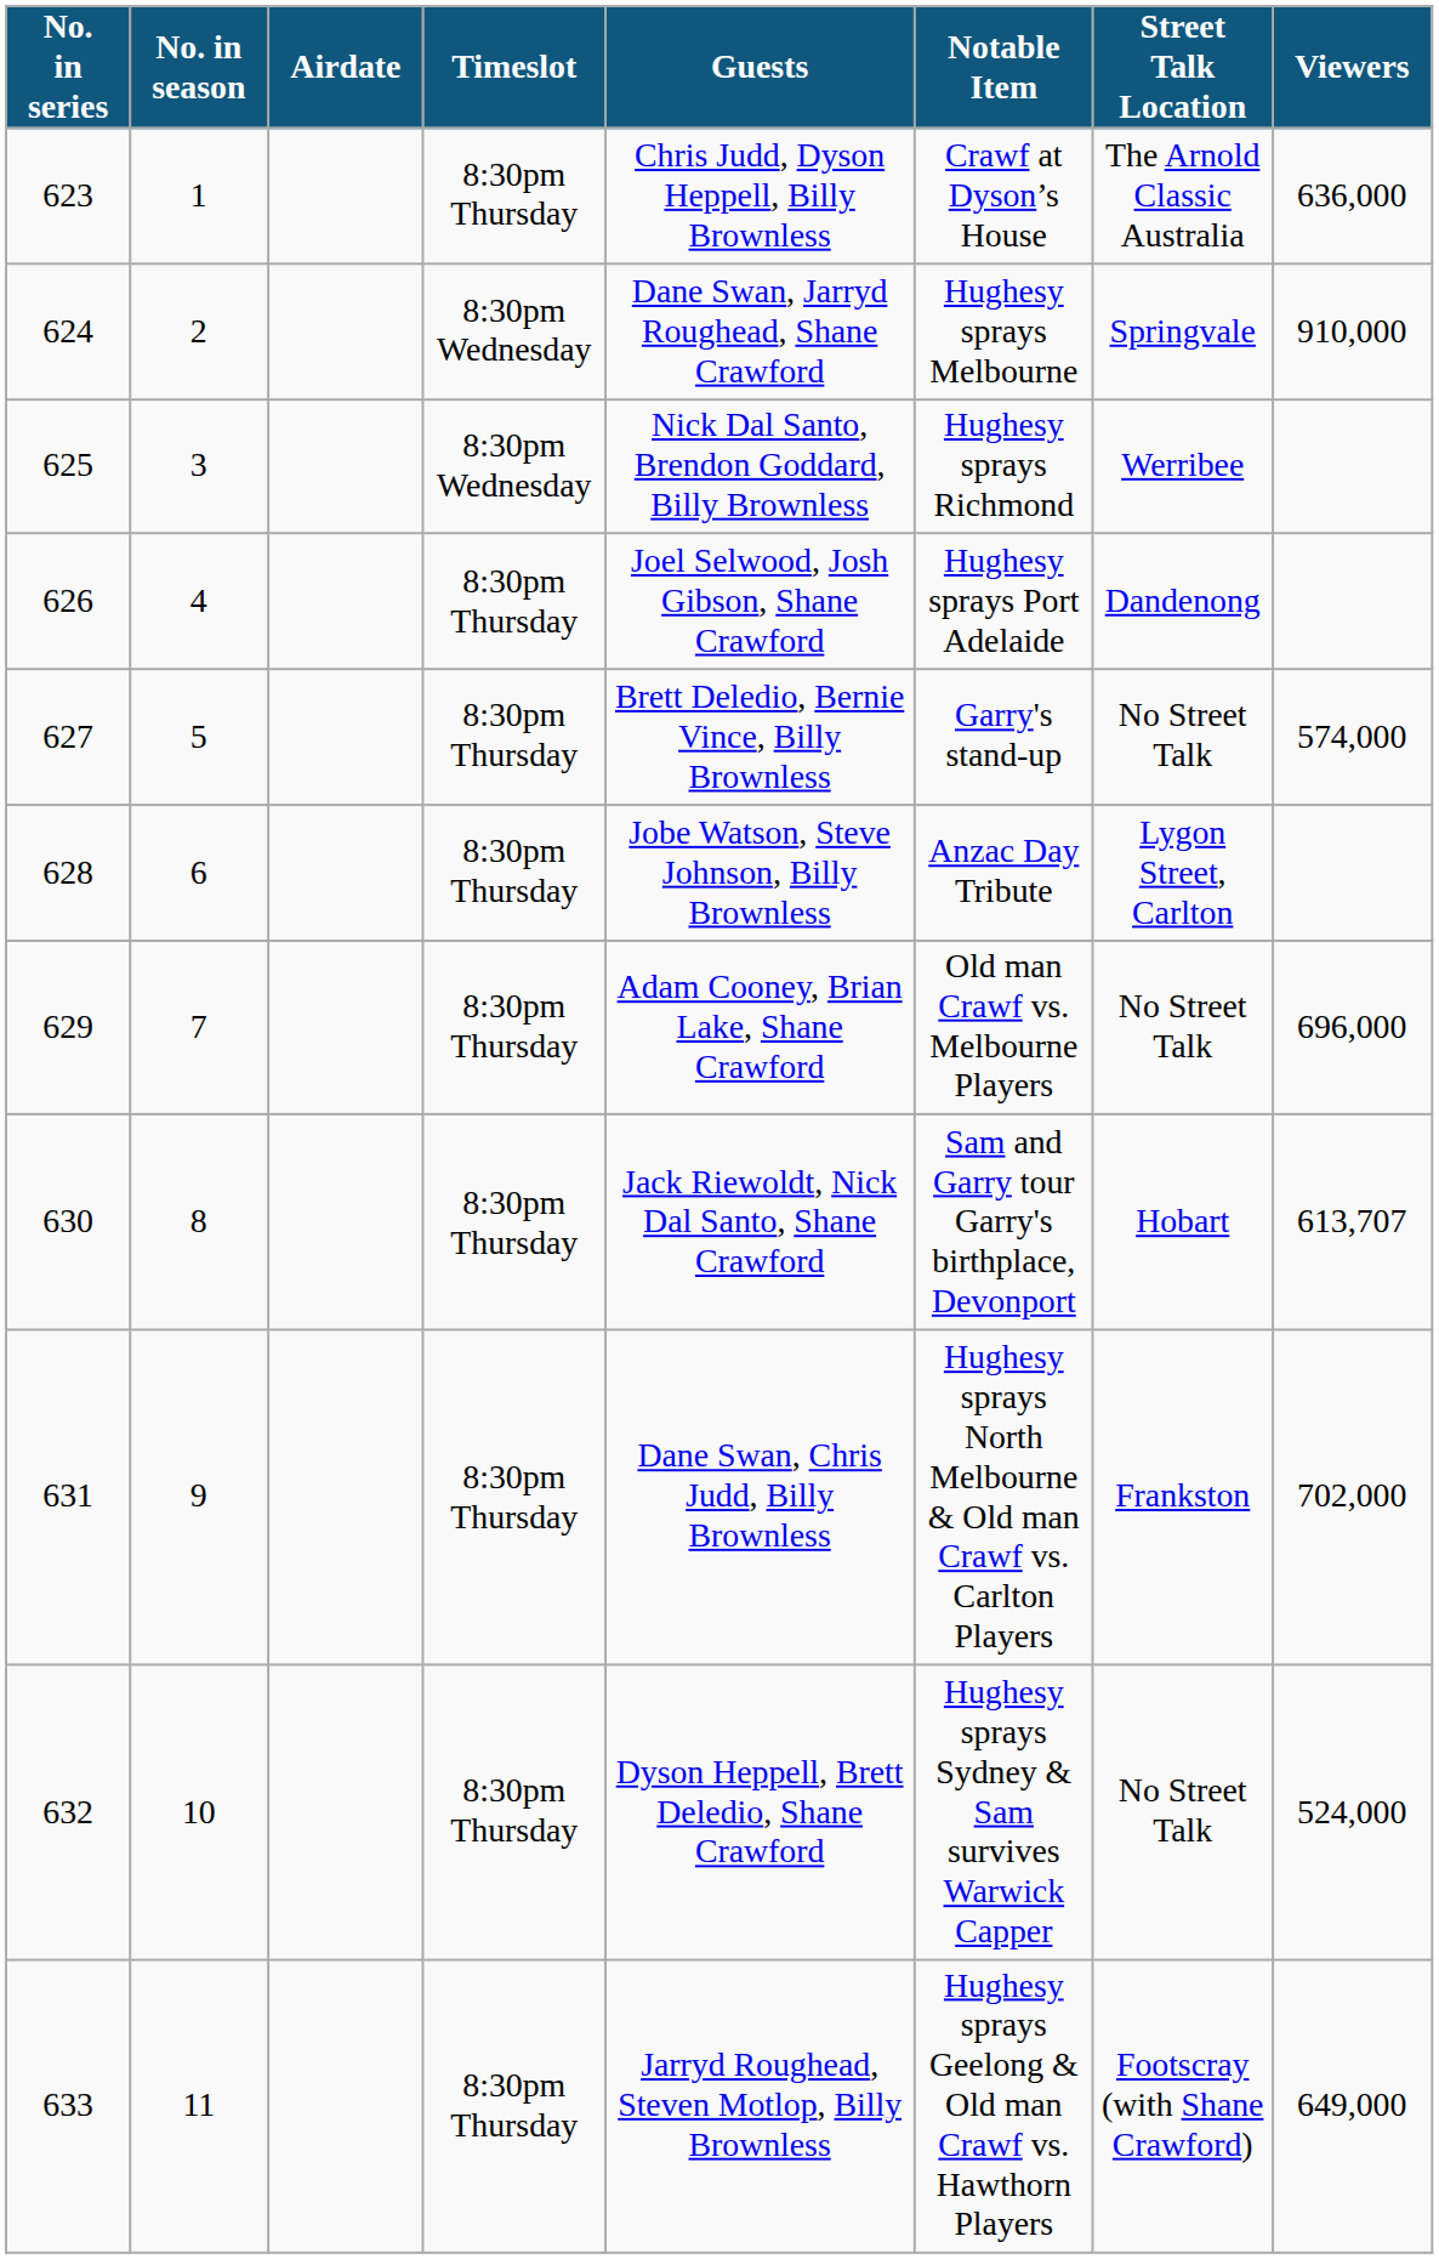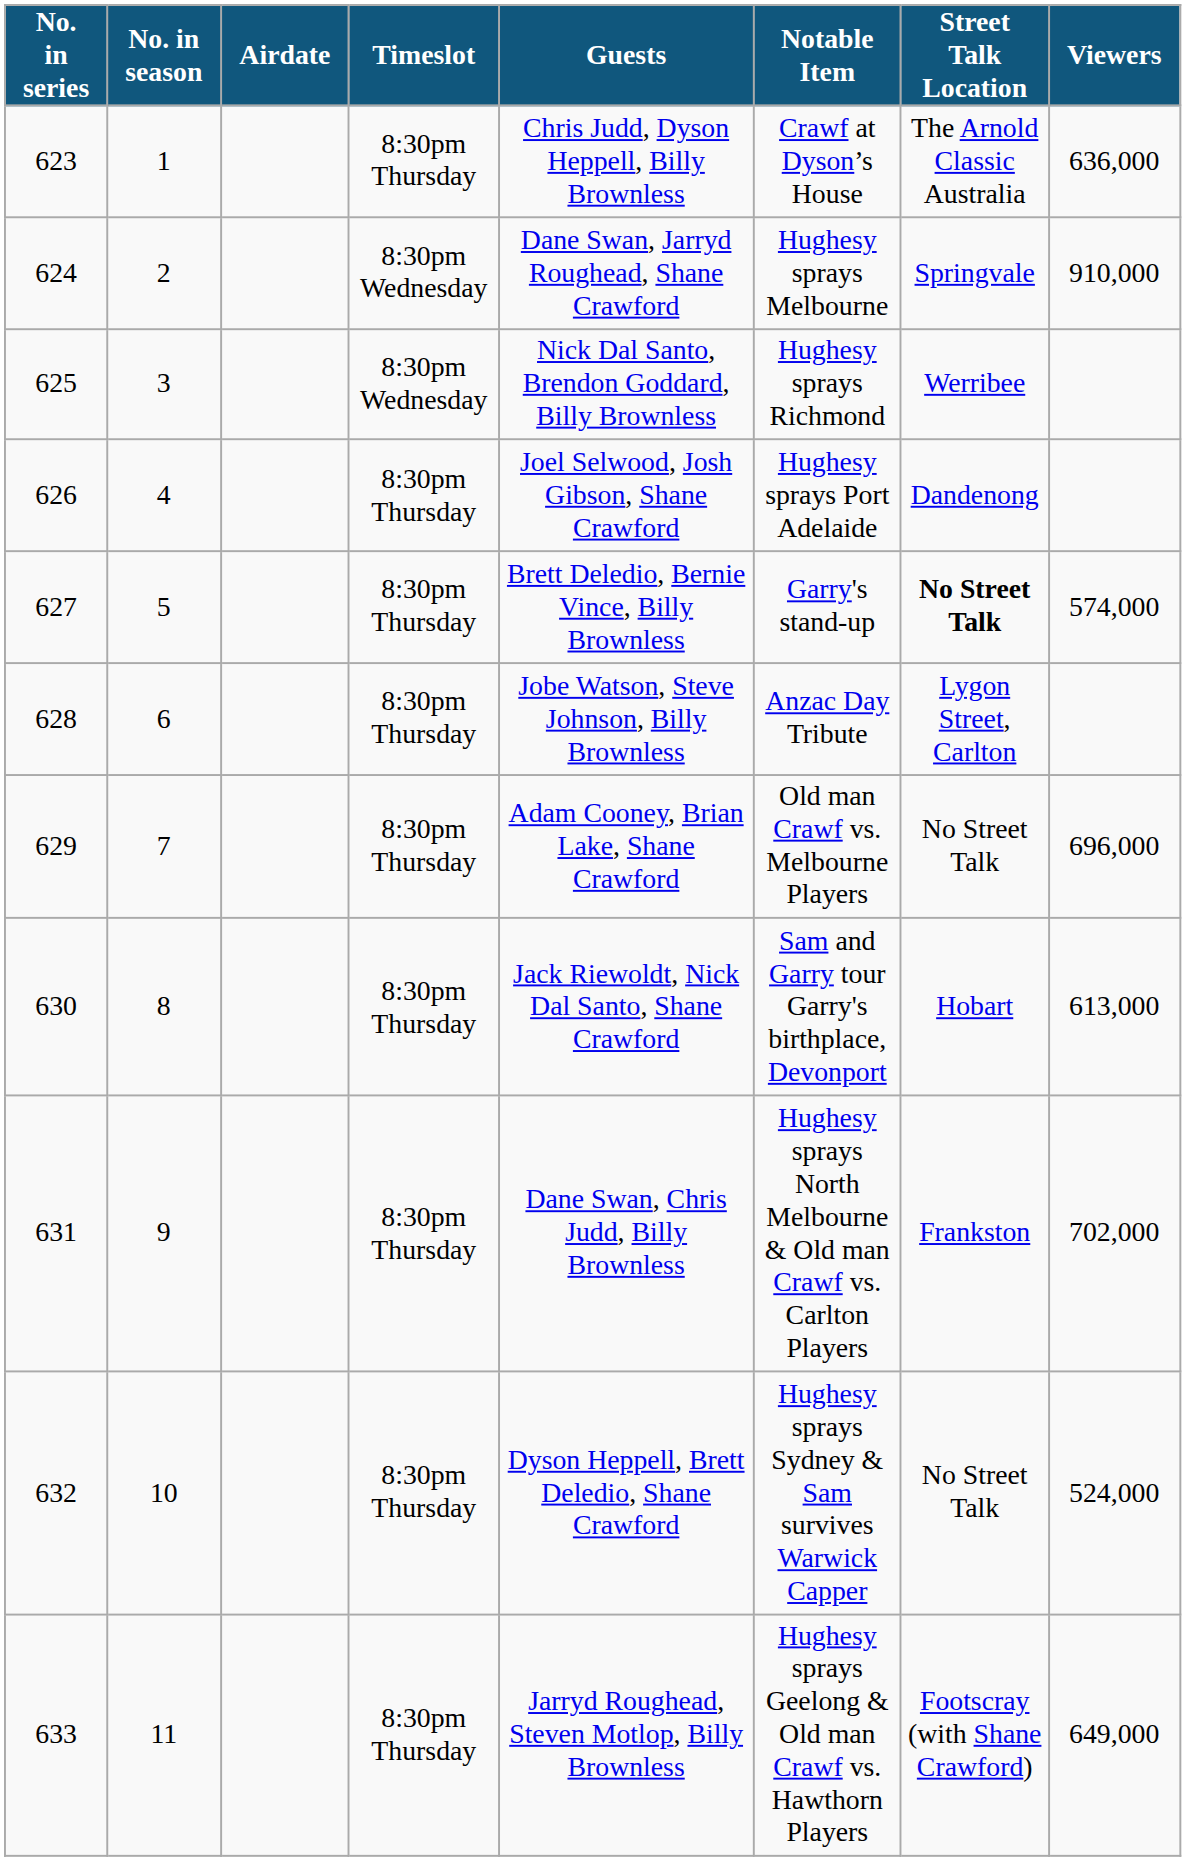 <table border="1" cellpadding="4" cellspacing="0" style="text-align:center; font-size:90%; border-collapse:collapse;" class="wikitable plainrowheaders">
 <tr>
 <th style="background-color:#10577d; padding: 0 8px; color:#FFFFFF; width:3%">No. in series</th>
 <th style="background-color:#10577d; padding: 0 8px; color:#FFFFFF; width:3%">No. in season</th>
 <th style="background-color:#10577d; padding: 0 8px; color:#FFFFFF; width:5%">Airdate</th>
 <th style="background-color:#10577d; padding: 0 8px; color:#FFFFFF; width:8%">Timeslot</th>
 <th style="background-color:#10577d; padding: 0 8px; color:#FFFFFF; width:20%">Guests</th>
 <th style="background-color:#10577d; padding: 0 8px; color:#FFFFFF; width:11%">Notable Item</th>
 <th style="background-color:#10577d; padding: 0 8px; color:#FFFFFF; width:7%">Street Talk Location</th>
 <th style="background-color:#10577d; padding: 0 8px; color:#FFFFFF; width:3%">Viewers</th>
 </tr>
 <tr>
 <td>623</td>
 <td>1</td>
 <td></td>
 <td>8:30pm Thursday</td>
 <td><a href='#'>Chris Judd</a>, <a href='#'>Dyson Heppell</a>, <a href='#'>Billy Brownless</a></td>
 <td><a href='#'>Crawf</a> at <a href='#'>Dyson</a>’s House</td>
 <td>The <a href='#'>Arnold Classic</a> Australia</td>
 <td>636,000</td>
 </tr>
 <tr>
 <td>624</td>
 <td>2</td>
 <td></td>
 <td>8:30pm Wednesday</td>
 <td><a href='#'>Dane Swan</a>, <a href='#'>Jarryd Roughead</a>, <a href='#'>Shane Crawford</a></td>
 <td><a href='#'>Hughesy</a> sprays Melbourne</td>
 <td><a href='#'>Springvale</a></td>
 <td>910,000</td>
 </tr>
 <tr>
 <td>625</td>
 <td>3</td>
 <td></td>
 <td>8:30pm Wednesday</td>
 <td><a href='#'>Nick Dal Santo</a>, <a href='#'>Brendon Goddard</a>, <a href='#'>Billy Brownless</a></td>
 <td><a href='#'>Hughesy</a> sprays Richmond</td>
 <td><a href='#'>Werribee</a></td>
 <td></td>
 </tr>
 <tr>
 <td>626</td>
 <td>4</td>
 <td></td>
 <td>8:30pm Thursday</td>
 <td><a href='#'>Joel Selwood</a>, <a href='#'>Josh Gibson</a>, <a href='#'>Shane Crawford</a></td>
 <td><a href='#'>Hughesy</a> sprays Port Adelaide</td>
 <td><a href='#'>Dandenong</a></td>
 <td></td>
 </tr>
 <tr>
 <td>627</td>
 <td>5</td>
 <td></td>
 <td>8:30pm Thursday</td>
 <td><a href='#'>Brett Deledio</a>, <a href='#'>Bernie Vince</a>, <a href='#'>Billy Brownless</a></td>
 <td><a href='#'>Garry</a>'s stand-up</td>
-<td>No Street Talk</td>
+<td><strong>No Street Talk</strong></td>
 <td>574,000</td>
 </tr>
 <tr>
 <td>628</td>
 <td>6</td>
 <td></td>
 <td>8:30pm Thursday</td>
 <td><a href='#'>Jobe Watson</a>, <a href='#'>Steve Johnson</a>, <a href='#'>Billy Brownless</a></td>
 <td><a href='#'>Anzac Day</a> Tribute</td>
 <td><a href='#'>Lygon Street</a>, <a href='#'>Carlton</a></td>
 <td></td>
 </tr>
 <tr>
 <td>629</td>
 <td>7</td>
 <td></td>
 <td>8:30pm Thursday</td>
 <td><a href='#'>Adam Cooney</a>, <a href='#'>Brian Lake</a>, <a href='#'>Shane Crawford</a></td>
 <td>Old man <a href='#'>Crawf</a> vs. Melbourne Players</td>
 <td>No Street Talk</td>
 <td>696,000</td>
 </tr>
 <tr>
 <td>630</td>
 <td>8</td>
 <td></td>
 <td>8:30pm Thursday</td>
 <td><a href='#'>Jack Riewoldt</a>, <a href='#'>Nick Dal Santo</a>, <a href='#'>Shane Crawford</a></td>
 <td><a href='#'>Sam</a> and <a href='#'>Garry</a> tour Garry's birthplace, <a href='#'>Devonport</a></td>
 <td><a href='#'>Hobart</a></td>
-<td>613,707</td>
+<td>613,000</td>
 </tr>
 <tr>
 <td>631</td>
 <td>9</td>
 <td></td>
 <td>8:30pm Thursday</td>
 <td><a href='#'>Dane Swan</a>, <a href='#'>Chris Judd</a>, <a href='#'>Billy Brownless</a></td>
 <td><a href='#'>Hughesy</a> sprays North Melbourne & Old man <a href='#'>Crawf</a> vs. Carlton Players</td>
 <td><a href='#'>Frankston</a></td>
 <td>702,000</td>
 </tr>
 <tr>
 <td>632</td>
 <td>10</td>
 <td></td>
 <td>8:30pm Thursday</td>
 <td><a href='#'>Dyson Heppell</a>, <a href='#'>Brett Deledio</a>, <a href='#'>Shane Crawford</a></td>
 <td><a href='#'>Hughesy</a> sprays Sydney & <a href='#'>Sam</a> survives <a href='#'>Warwick Capper</a></td>
 <td>No Street Talk</td>
 <td>524,000</td>
 </tr>
 <tr>
 <td>633</td>
 <td>11</td>
 <td></td>
 <td>8:30pm Thursday</td>
 <td><a href='#'>Jarryd Roughead</a>, <a href='#'>Steven Motlop</a>, <a href='#'>Billy Brownless</a></td>
 <td><a href='#'>Hughesy</a> sprays Geelong & Old man <a href='#'>Crawf</a> vs. Hawthorn Players</td>
 <td><a href='#'>Footscray</a> (with <a href='#'>Shane Crawford</a>)</td>
 <td>649,000</td>
 </tr>
 </table>
